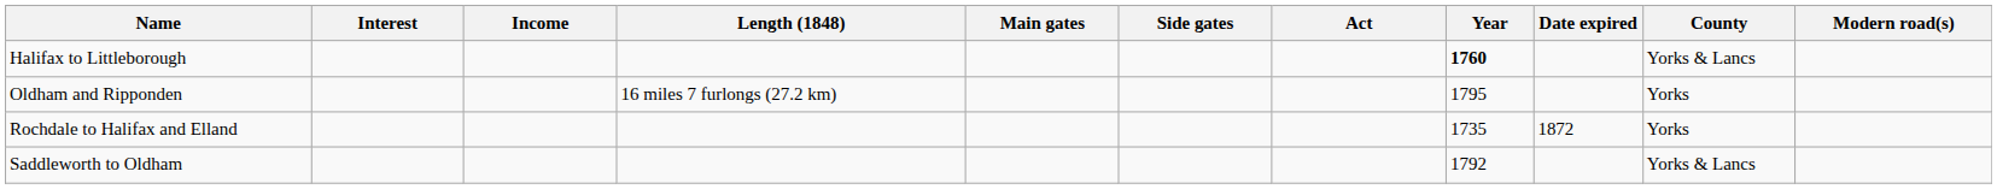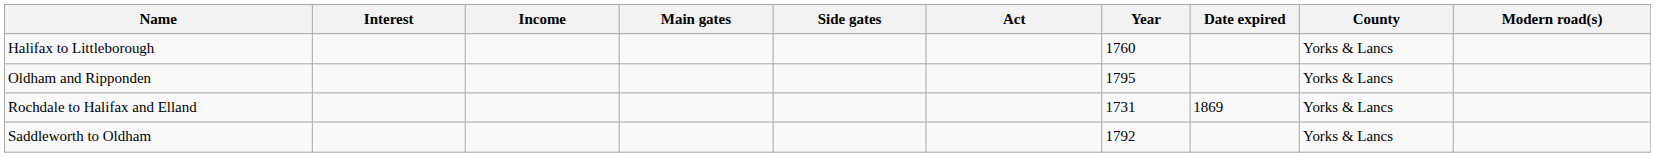 <table class="wikitable sortable" style="font-size:90%;width:100%;border:0px;text-align:left;line-height:150%;">
 <tr>
 <th width="14%">Name</th>
 <th width="7%">Interest</th>
 <th width="7%">Income</th>
-<th width="16%">Length (1848)</th>
 <th width="7%">Main gates</th>
 <th width="7%">Side gates</th>
 <th width="8%">Act</th>
 <th width="4%">Year</th>
 <th width="5%">Date expired</th>
 <th width="7%">County</th>
 <th width="9%">Modern road(s)</th>
 </tr>
 <tr>
 <td>Halifax to Littleborough</td>
 <td></td>
 <td></td>
 <td></td>
 <td></td>
 <td></td>
-<td></td>
-<td><strong>1760</strong></td>
+<td>1760</td>
 <td></td>
 <td>Yorks & Lancs</td>
 <td></td>
 </tr>
 <tr>
 <td>Oldham and Ripponden</td>
 <td></td>
 <td></td>
-<td>16 miles 7 furlongs (27.2 km)</td>
 <td></td>
 <td></td>
 <td></td>
 <td>1795</td>
 <td></td>
-<td>Yorks</td>
+<td>Yorks & Lancs</td>
 <td></td>
 </tr>
 <tr>
 <td>Rochdale to Halifax and Elland</td>
 <td></td>
 <td></td>
 <td></td>
 <td></td>
 <td></td>
-<td></td>
-<td>1735</td>
-<td>1872</td>
-<td>Yorks</td>
+<td>1731</td>
+<td>1869</td>
+<td>Yorks & Lancs</td>
 <td></td>
 </tr>
 <tr>
 <td>Saddleworth to Oldham</td>
-<td></td>
 <td></td>
 <td></td>
 <td></td>
 <td></td>
 <td></td>
 <td>1792</td>
 <td></td>
 <td>Yorks & Lancs</td>
 <td></td>
 </tr>
 </table>
